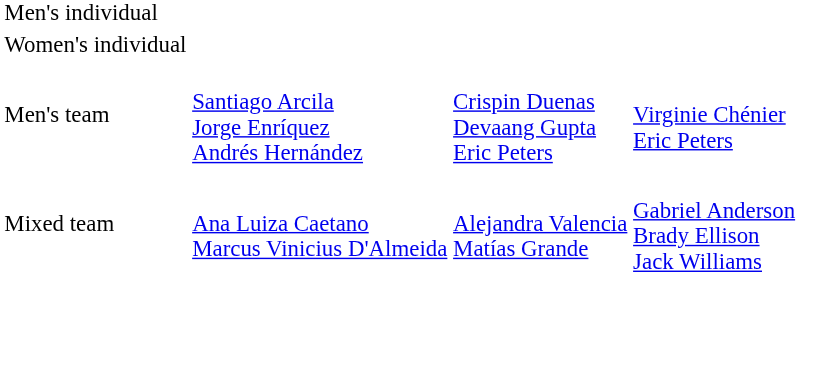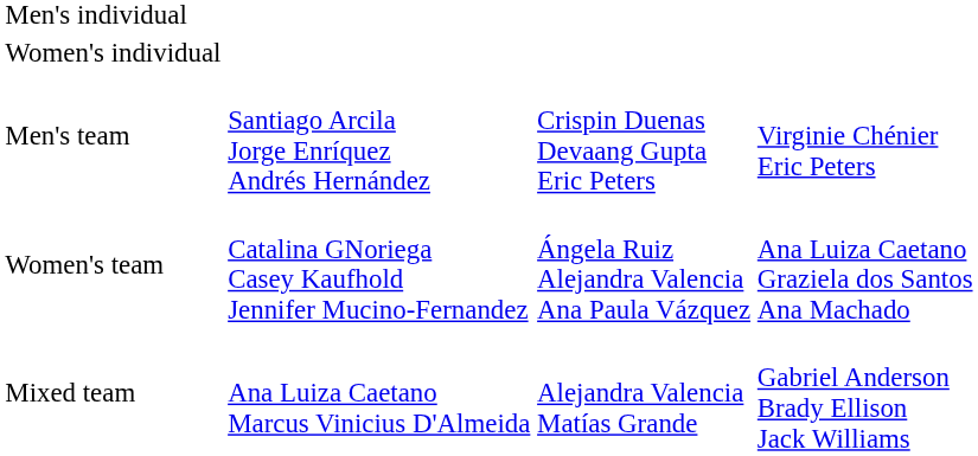 <table>
 <tr>
 <td>Men's individual</td>
 <td></td>
 <td></td>
 <td></td>
 </tr>
 <tr>
 <td>Women's individual</td>
 <td></td>
 <td></td>
 <td></td>
 </tr>
 <tr>
 <td>Men's team</td>
 <td><br><a href='#'>Santiago Arcila</a><br><a href='#'>Jorge Enríquez</a><br><a href='#'>Andrés Hernández</a></td>
 <td><br><a href='#'>Crispin Duenas</a><br><a href='#'>Devaang Gupta</a><br><a href='#'>Eric Peters</a></td>
 <td><br><a href='#'>Virginie Chénier</a><br><a href='#'>Eric Peters</a></td>
 </tr>
 <tr>
+<td>Women's team</td>
+<td><br><a href='#'>Catalina GNoriega</a><br><a href='#'>Casey Kaufhold</a><br><a href='#'>Jennifer Mucino-Fernandez</a></td>
+<td><br><a href='#'>Ángela Ruiz</a><br><a href='#'>Alejandra Valencia</a><br><a href='#'>Ana Paula Vázquez</a></td>
+<td><br><a href='#'>Ana Luiza Caetano</a><br><a href='#'>Graziela dos Santos</a><br><a href='#'>Ana Machado</a></td>
+</tr>
+<tr>
 <td>Mixed team</td>
 <td><br><a href='#'>Ana Luiza Caetano</a><br><a href='#'>Marcus Vinicius D'Almeida</a></td>
 <td><br><a href='#'>Alejandra Valencia</a><br><a href='#'>Matías Grande</a></td>
 <td><br><a href='#'>Gabriel Anderson</a><br><a href='#'>Brady Ellison</a><br><a href='#'>Jack Williams</a></td>
 </tr>
 </table>
